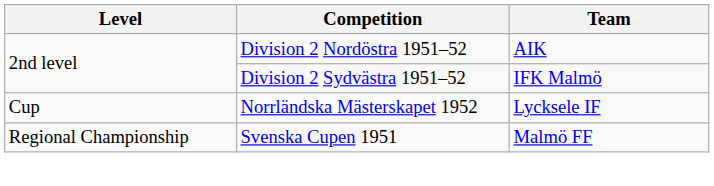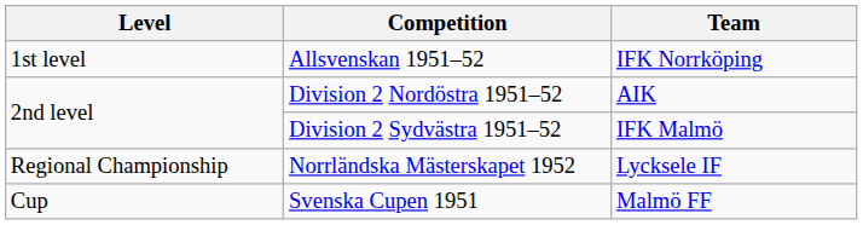 <table class="wikitable" style="text-align: left;">
 <tr>
 <th style="width: 225px;">Level</th>
 <th style="width: 275px;">Competition</th>
 <th style="width: 200px;">Team</th>
+</tr>
+<tr>
+<td>1st level</td>
+<td><a href='#'>Allsvenskan</a> 1951–52</td>
+<td><a href='#'>IFK Norrköping</a></td>
 </tr>
 <tr>
 <td rowspan=2>2nd level</td>
 <td><a href='#'>Division 2</a> <a href='#'>Nordöstra</a> 1951–52</td>
 <td><a href='#'>AIK</a></td>
 </tr>
 <tr>
 <td><a href='#'>Division 2</a> <a href='#'>Sydvästra</a> 1951–52</td>
 <td><a href='#'>IFK Malmö</a></td>
 </tr>
 <tr>
-<td>Cup</td>
+<td>Regional Championship</td>
 <td><a href='#'>Norrländska Mästerskapet</a> 1952</td>
 <td><a href='#'>Lycksele IF</a></td>
 </tr>
 <tr>
-<td>Regional Championship</td>
+<td>Cup</td>
 <td><a href='#'>Svenska Cupen</a> 1951</td>
 <td><a href='#'>Malmö FF</a></td>
 </tr>
 </table>
